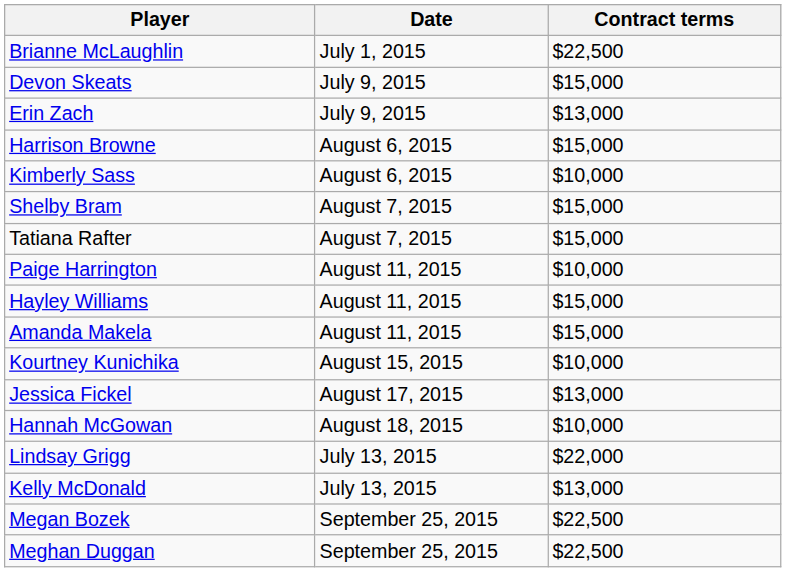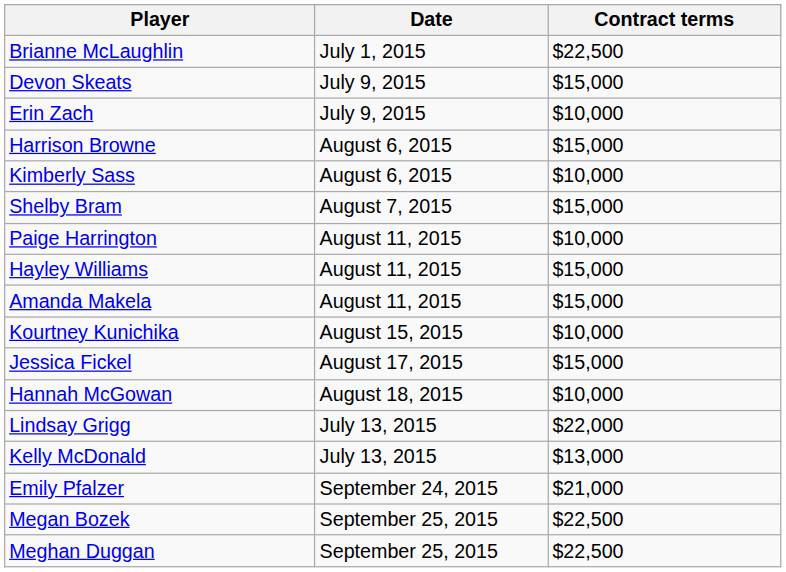 <table class="wikitable" style="width:50%;">
 <tr style="text-align:center; background:#ddd;">
 <th style="width:40%;">Player</th>
 <th style="width:30%;">Date</th>
 <th style="width:30%;">Contract terms</th>
 </tr>
 <tr>
 <td><a href='#'>Brianne McLaughlin</a></td>
 <td>July 1, 2015</td>
 <td>$22,500</td>
 </tr>
 <tr>
 <td><a href='#'>Devon Skeats</a></td>
 <td>July 9, 2015</td>
 <td>$15,000</td>
 </tr>
 <tr>
 <td><a href='#'>Erin Zach</a></td>
 <td>July 9, 2015</td>
-<td>$13,000</td>
+<td>$10,000</td>
 </tr>
 <tr>
 <td><a href='#'>Harrison Browne</a></td>
 <td>August 6, 2015</td>
 <td>$15,000</td>
 </tr>
 <tr>
 <td><a href='#'>Kimberly Sass</a></td>
 <td>August 6, 2015</td>
 <td>$10,000</td>
 </tr>
 <tr>
 <td><a href='#'>Shelby Bram</a></td>
-<td>August 7, 2015</td>
-<td>$15,000</td>
-</tr>
-<tr>
-<td>Tatiana Rafter</td>
 <td>August 7, 2015</td>
 <td>$15,000</td>
 </tr>
 <tr>
 <td><a href='#'>Paige Harrington</a></td>
 <td>August 11, 2015</td>
 <td>$10,000</td>
 </tr>
 <tr>
 <td><a href='#'>Hayley Williams</a></td>
 <td>August 11, 2015</td>
 <td>$15,000</td>
 </tr>
 <tr>
 <td><a href='#'>Amanda Makela</a></td>
 <td>August 11, 2015</td>
 <td>$15,000</td>
 </tr>
 <tr>
 <td><a href='#'>Kourtney Kunichika</a></td>
 <td>August 15, 2015</td>
 <td>$10,000</td>
 </tr>
 <tr>
 <td><a href='#'>Jessica Fickel</a></td>
 <td>August 17, 2015</td>
-<td>$13,000</td>
+<td>$15,000</td>
 </tr>
 <tr>
 <td><a href='#'>Hannah McGowan</a></td>
 <td>August 18, 2015</td>
 <td>$10,000</td>
 </tr>
 <tr>
 <td><a href='#'>Lindsay Grigg</a></td>
 <td>July 13, 2015</td>
 <td>$22,000</td>
 </tr>
 <tr>
 <td><a href='#'>Kelly McDonald</a></td>
 <td>July 13, 2015</td>
 <td>$13,000</td>
 </tr>
 <tr>
+<td><a href='#'>Emily Pfalzer</a></td>
+<td>September 24, 2015</td>
+<td>$21,000</td>
+</tr>
+<tr>
 <td><a href='#'>Megan Bozek</a></td>
 <td>September 25, 2015</td>
 <td>$22,500</td>
 </tr>
 <tr>
 <td><a href='#'>Meghan Duggan</a></td>
 <td>September 25, 2015</td>
 <td>$22,500</td>
 </tr>
 </table>
